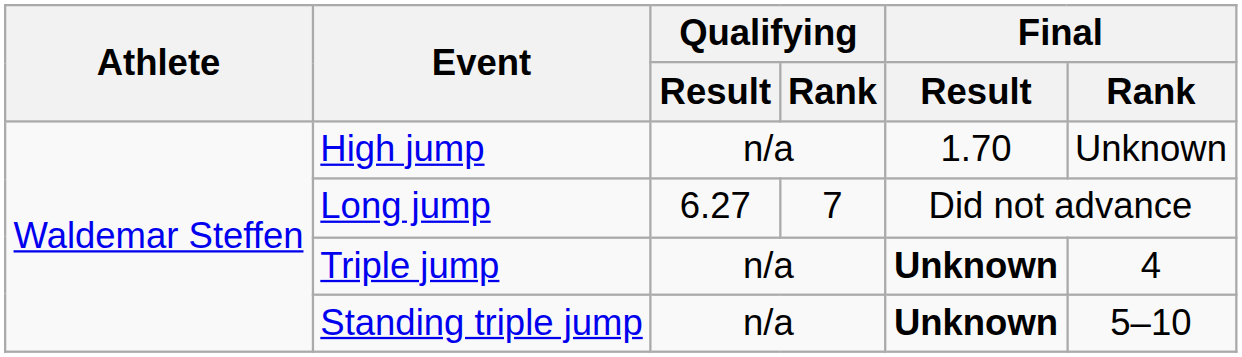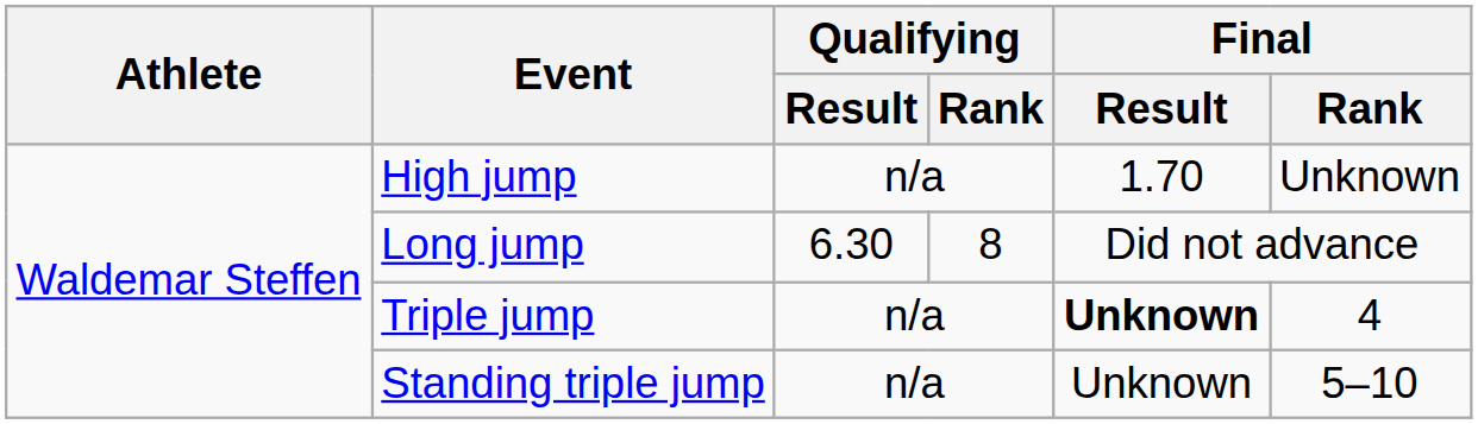 <table class="wikitable sortable">
 <tr>
 <th rowspan="2">Athlete</th>
 <th rowspan="2">Event</th>
 <th colspan="2">Qualifying</th>
 <th colspan="2">Final</th>
 </tr>
 <tr>
 <th>Result</th>
 <th>Rank</th>
 <th>Result</th>
 <th>Rank</th>
 </tr>
 <tr>
 <td rowspan=4><a href='#'>Waldemar Steffen</a></td>
 <td><a href='#'>High jump</a></td>
 <td align="center" colspan=2>n/a</td>
 <td align="center">1.70</td>
 <td align="center">Unknown</td>
 </tr>
 <tr>
 <td><a href='#'>Long jump</a></td>
-<td align="center">6.27</td>
-<td align="center">7</td>
+<td align="center">6.30</td>
+<td align="center">8</td>
 <td align="center" colspan=2>Did not advance</td>
 </tr>
 <tr>
 <td><a href='#'>Triple jump</a></td>
 <td align="center" colspan=2>n/a</td>
 <td align="center"><strong>Unknown</strong></td>
 <td align="center">4</td>
 </tr>
 <tr>
 <td><a href='#'>Standing triple jump</a></td>
 <td align="center" colspan=2>n/a</td>
-<td align="center"><strong>Unknown</strong></td>
+<td align="center">Unknown</td>
 <td align="center">5–10</td>
 </tr>
 </table>
